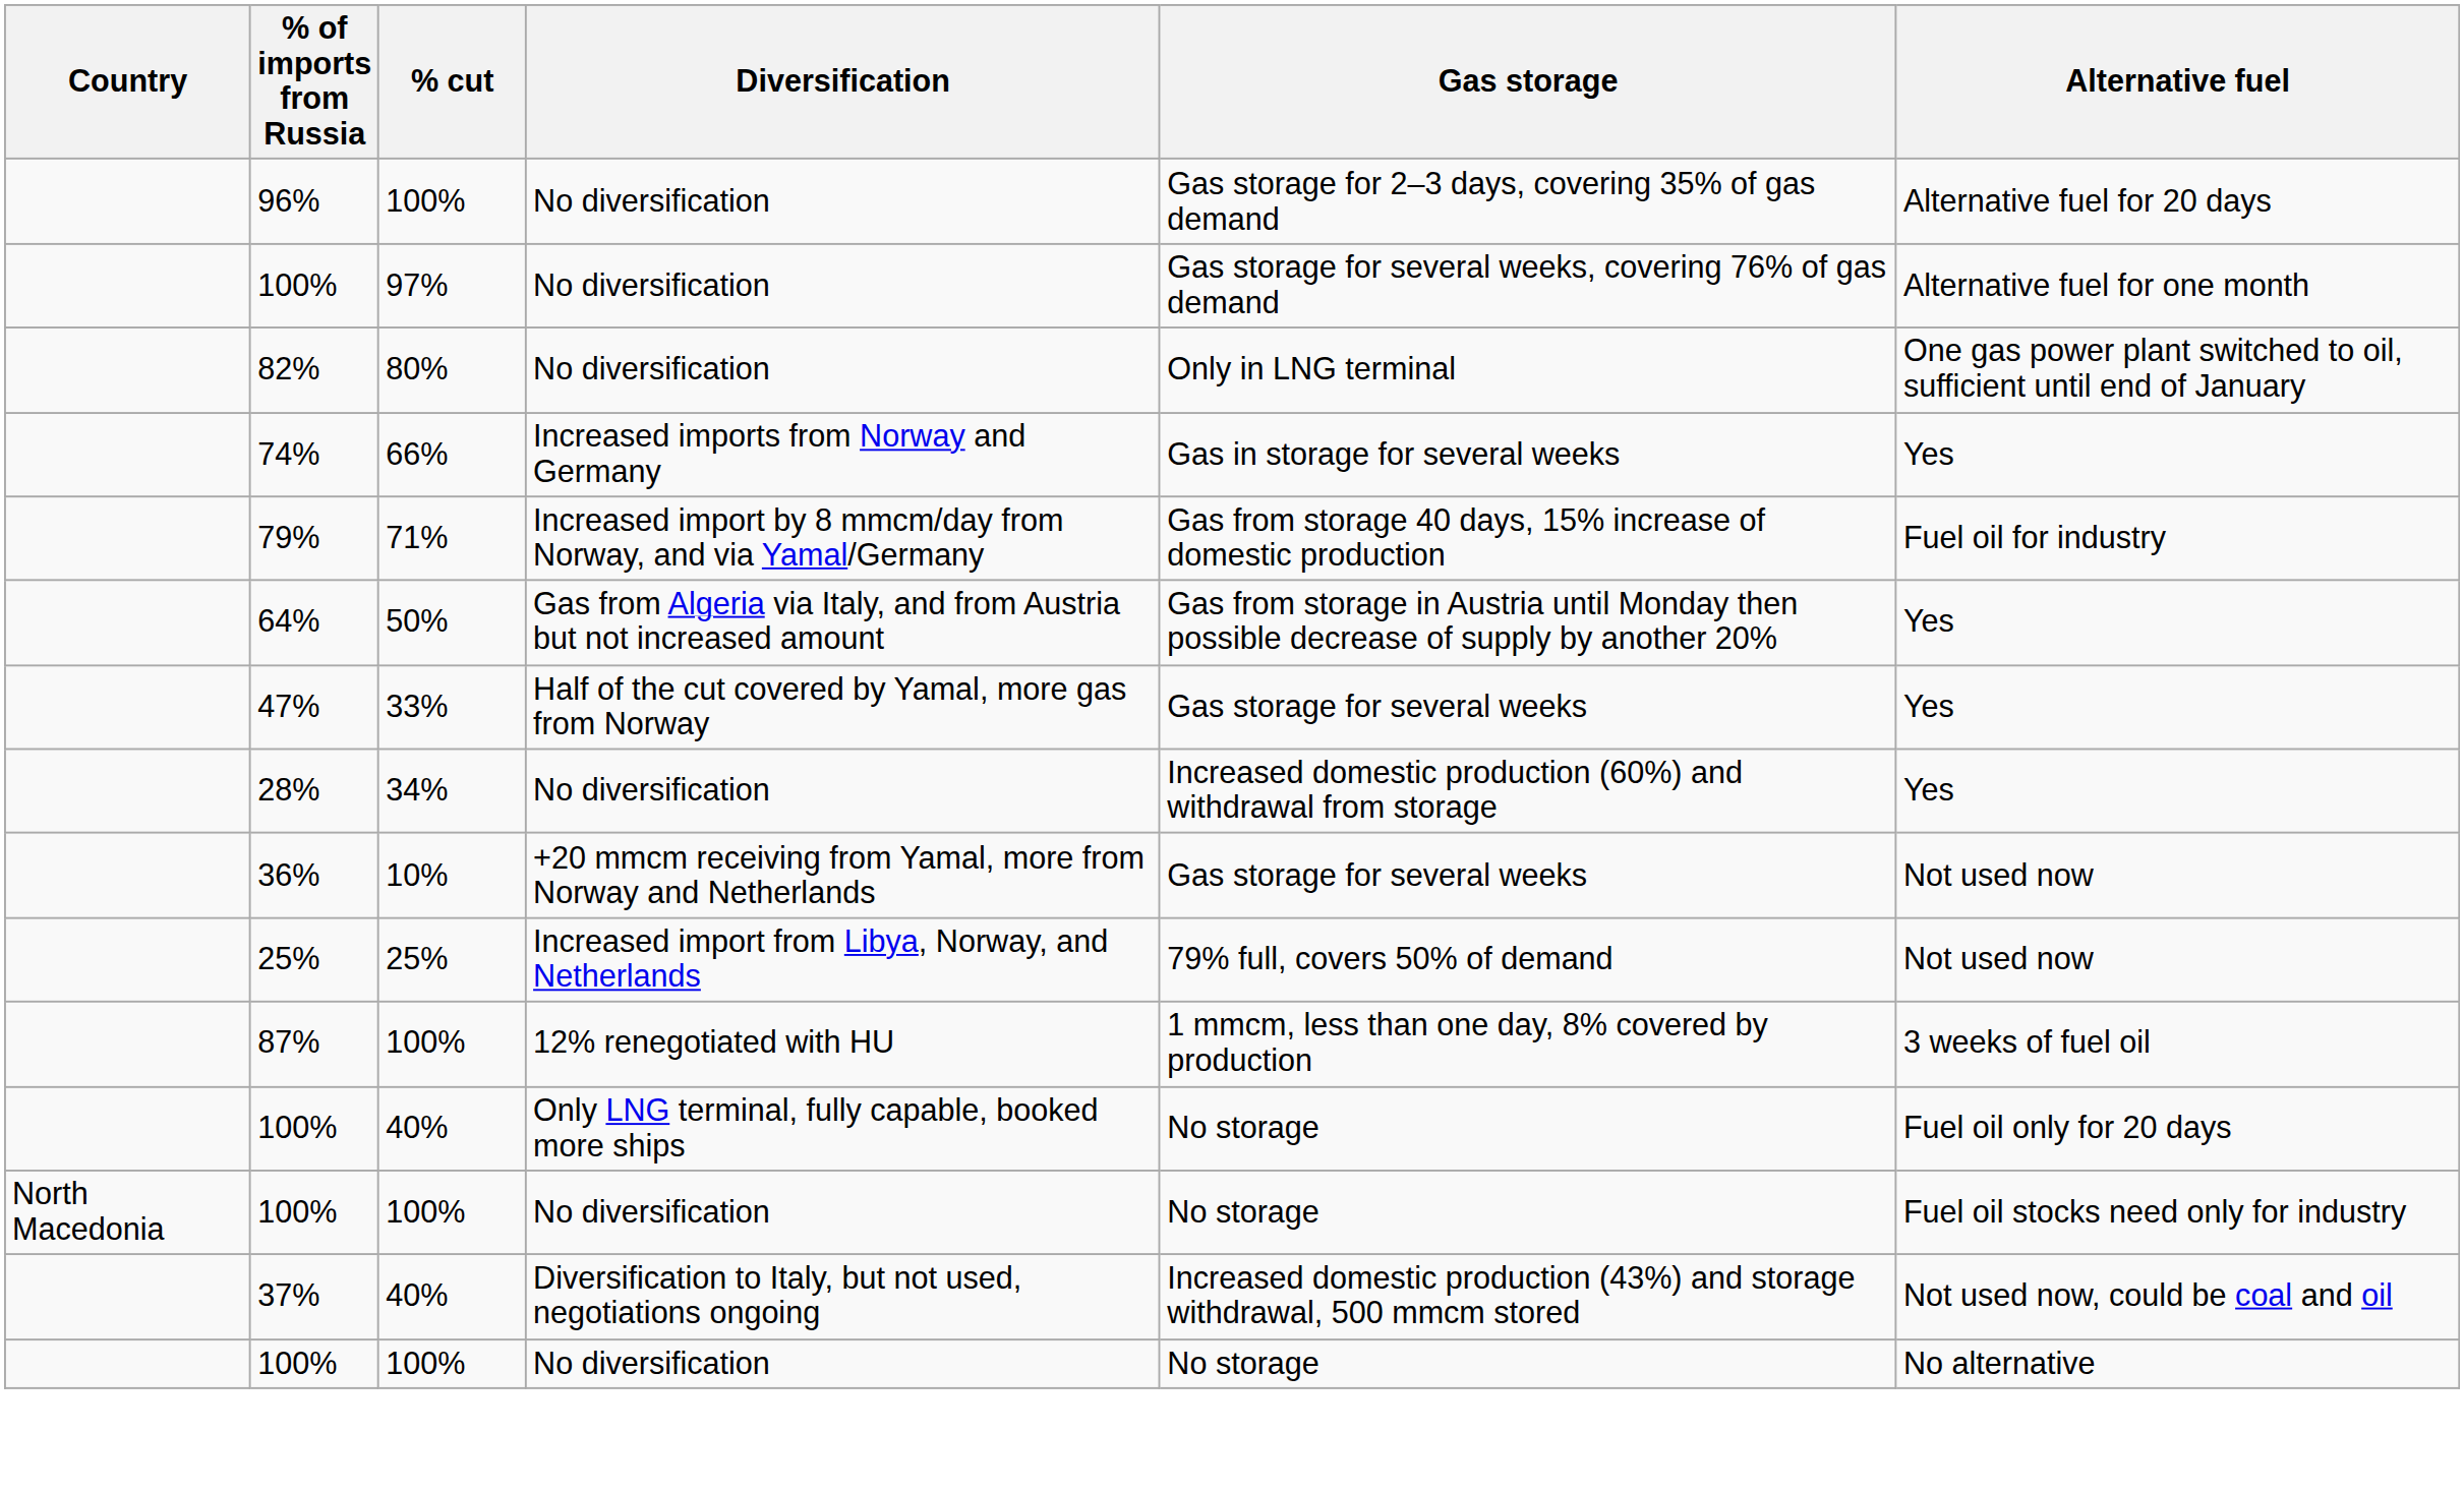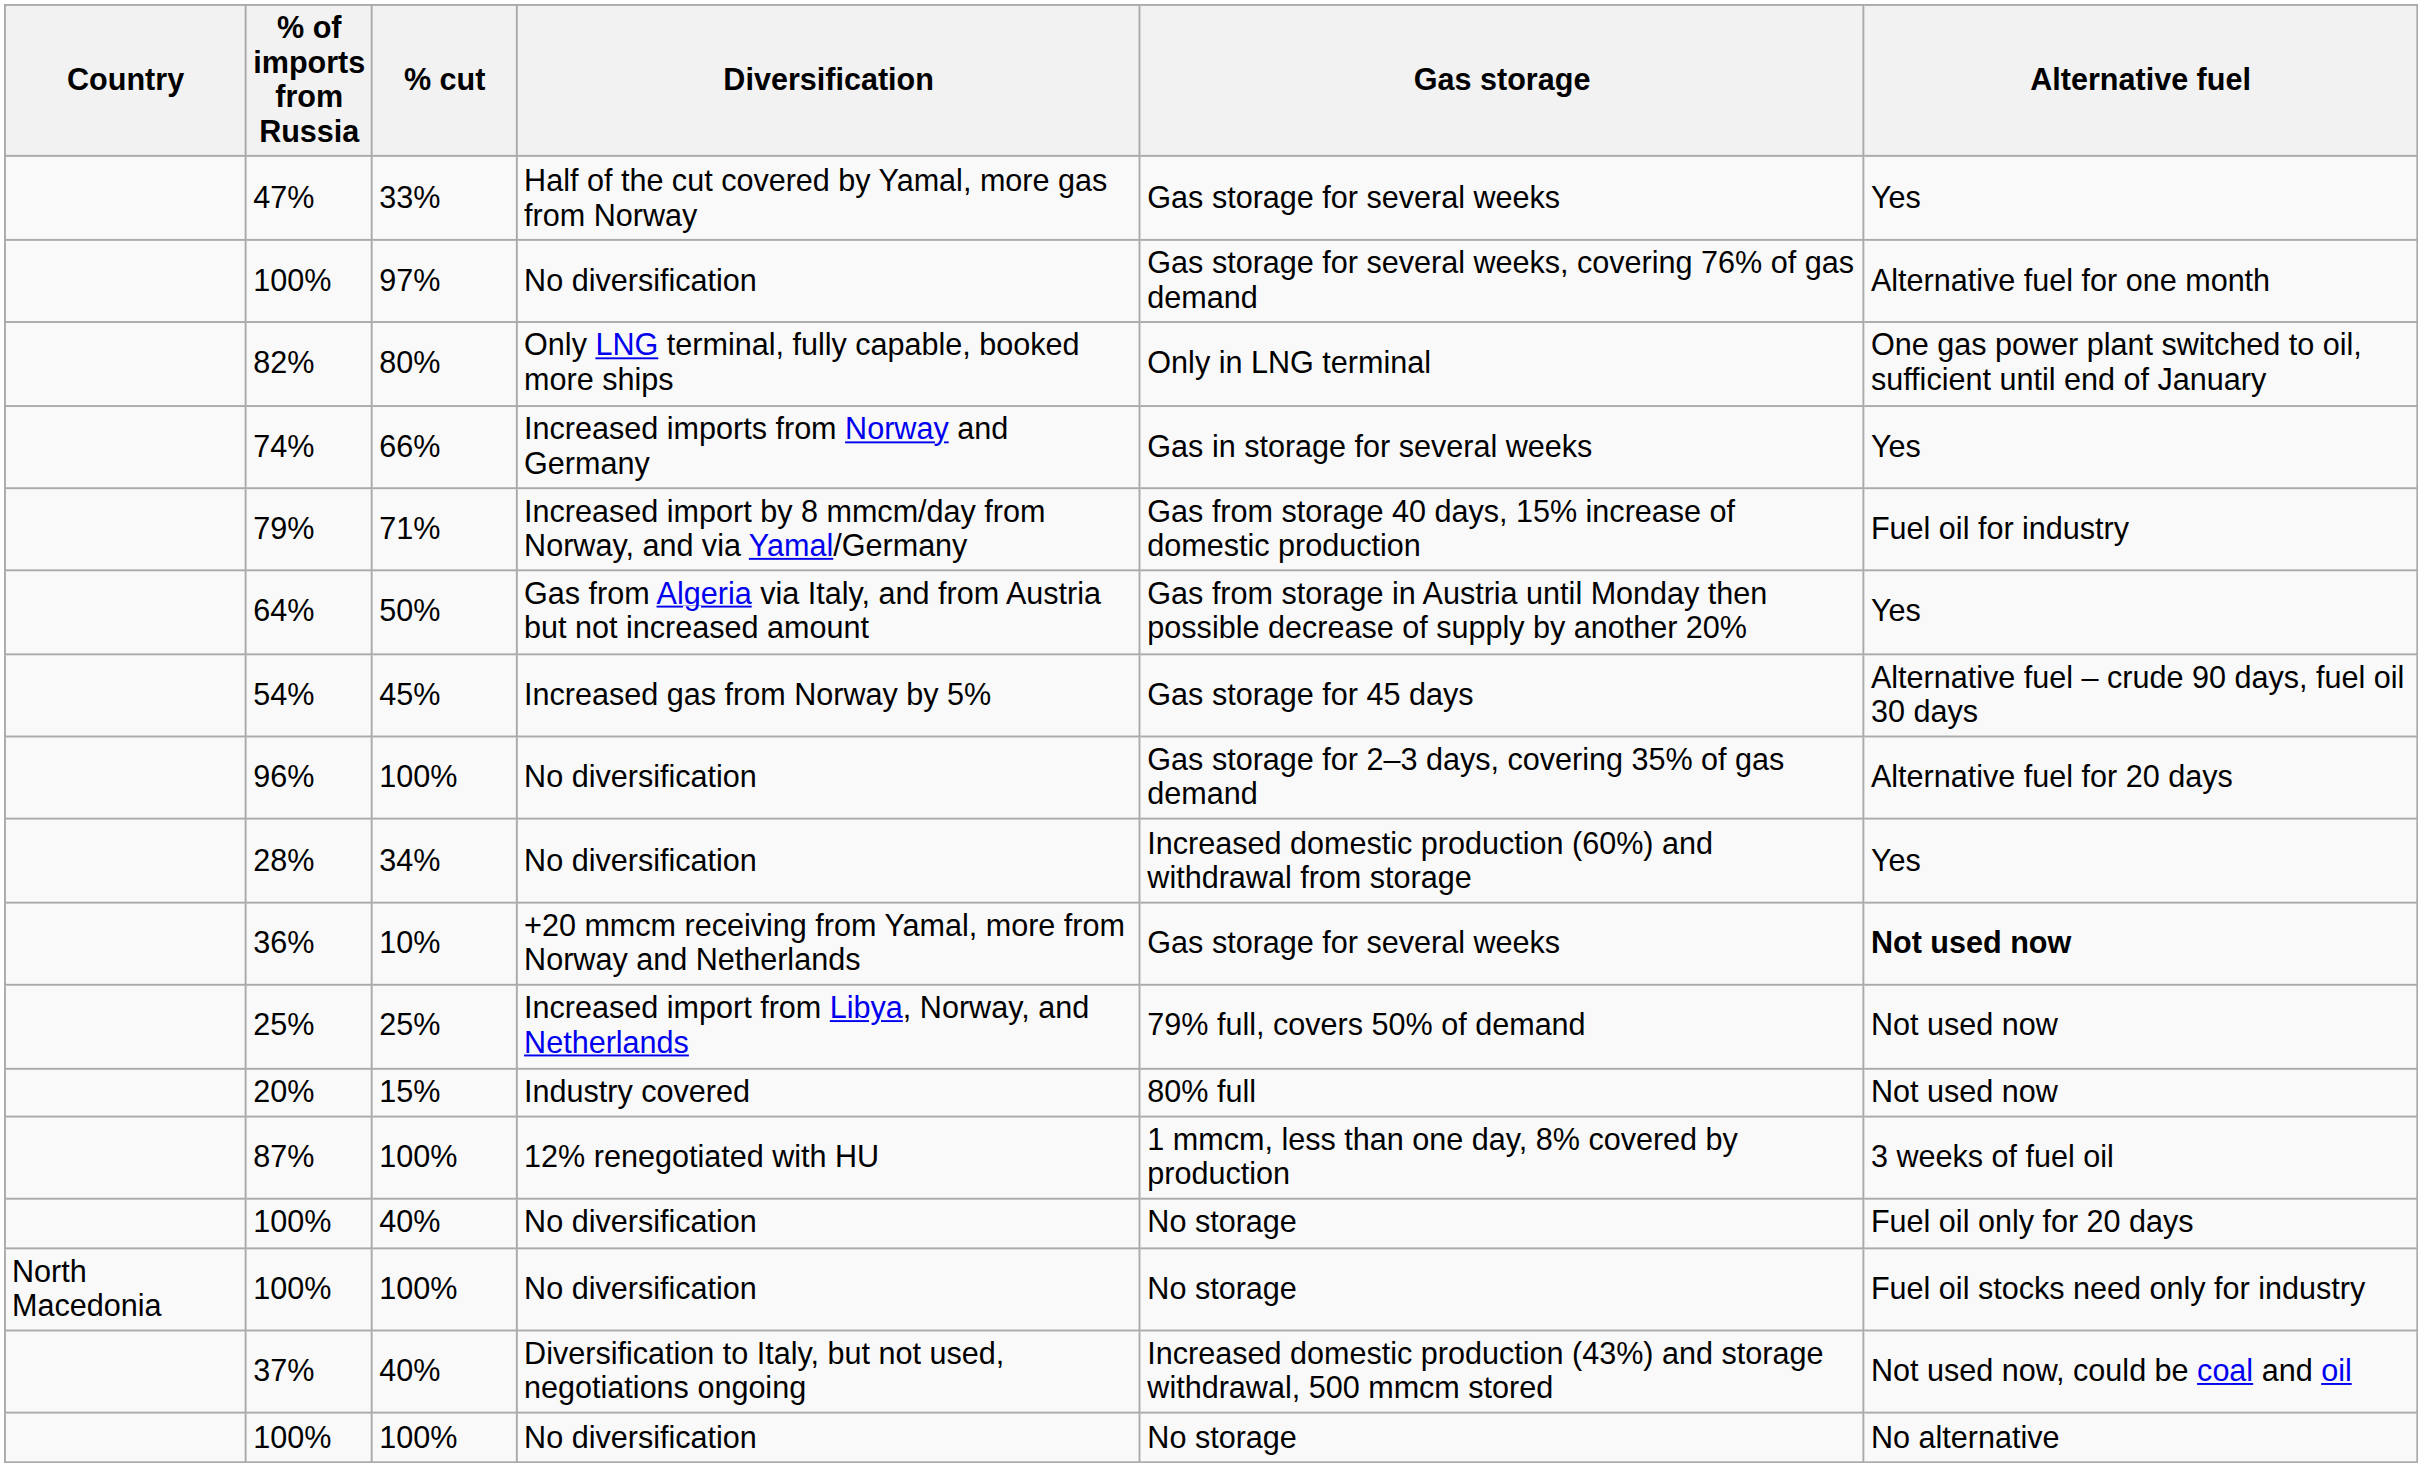 <table class="wikitable" style="margin-right:auto;margin-right:auto;text-align: left">
 <tr>
 <th style="width:10%;">Country</th>
 <th style="width:5%;">% of imports from Russia</th>
 <th style="width:6%;">% cut</th>
 <th>Diversification</th>
 <th>Gas storage</th>
 <th>Alternative fuel</th>
 </tr>
 <tr>
 <td></td>
-<td>96%</td>
-<td>100%</td>
-<td>No diversification</td>
-<td>Gas storage for 2–3 days, covering 35% of gas demand</td>
-<td>Alternative fuel for 20 days</td>
+<td>47%</td>
+<td>33%</td>
+<td>Half of the cut covered by Yamal, more gas from Norway</td>
+<td>Gas storage for several weeks</td>
+<td>Yes</td>
 </tr>
 <tr>
 <td></td>
 <td>100%</td>
 <td>97%</td>
 <td>No diversification</td>
 <td>Gas storage for several weeks, covering 76% of gas demand</td>
 <td>Alternative fuel for one month</td>
 </tr>
 <tr>
 <td></td>
 <td>82%</td>
 <td>80%</td>
-<td>No diversification</td>
+<td>Only <a href='#'>LNG</a> terminal, fully capable, booked more ships</td>
 <td>Only in LNG terminal</td>
 <td>One gas power plant switched to oil, sufficient until end of January</td>
 </tr>
 <tr>
 <td></td>
 <td>74%</td>
 <td>66%</td>
 <td>Increased imports from <a href='#'>Norway</a> and Germany</td>
 <td>Gas in storage for several weeks</td>
 <td>Yes</td>
 </tr>
 <tr>
 <td></td>
 <td>79%</td>
 <td>71%</td>
 <td>Increased import by 8 mmcm/day from Norway, and via <a href='#'>Yamal</a>/Germany</td>
 <td>Gas from storage 40 days, 15% increase of domestic production</td>
 <td>Fuel oil for industry</td>
 </tr>
 <tr>
 <td></td>
 <td>64%</td>
 <td>50%</td>
 <td>Gas from <a href='#'>Algeria</a> via Italy, and from Austria but not increased amount</td>
 <td>Gas from storage in Austria until Monday then possible decrease of supply by another 20%</td>
 <td>Yes</td>
 </tr>
 <tr>
 <td></td>
-<td>47%</td>
-<td>33%</td>
-<td>Half of the cut covered by Yamal, more gas from Norway</td>
-<td>Gas storage for several weeks</td>
-<td>Yes</td>
+<td>54%</td>
+<td>45%</td>
+<td>Increased gas from Norway by 5%</td>
+<td>Gas storage for 45 days</td>
+<td>Alternative fuel – crude 90 days, fuel oil 30 days</td>
+</tr>
+<tr>
+<td></td>
+<td>96%</td>
+<td>100%</td>
+<td>No diversification</td>
+<td>Gas storage for 2–3 days, covering 35% of gas demand</td>
+<td>Alternative fuel for 20 days</td>
 </tr>
 <tr>
 <td></td>
 <td>28%</td>
 <td>34%</td>
 <td>No diversification</td>
 <td>Increased domestic production (60%) and withdrawal from storage</td>
 <td>Yes</td>
 </tr>
 <tr>
 <td></td>
 <td>36%</td>
 <td>10%</td>
 <td>+20 mmcm receiving from Yamal, more from Norway and Netherlands</td>
 <td>Gas storage for several weeks</td>
-<td>Not used now</td>
+<td><strong>Not used now</strong></td>
 </tr>
 <tr>
 <td></td>
 <td>25%</td>
 <td>25%</td>
 <td>Increased import from <a href='#'>Libya</a>, Norway, and <a href='#'>Netherlands</a></td>
 <td>79% full, covers 50% of demand</td>
+<td>Not used now</td>
+</tr>
+<tr>
+<td></td>
+<td>20%</td>
+<td>15%</td>
+<td>Industry covered</td>
+<td>80% full</td>
 <td>Not used now</td>
 </tr>
 <tr>
 <td></td>
 <td>87%</td>
 <td>100%</td>
 <td>12% renegotiated with HU</td>
 <td>1 mmcm, less than one day, 8% covered by production</td>
 <td>3 weeks of fuel oil</td>
 </tr>
 <tr>
 <td></td>
 <td>100%</td>
 <td>40%</td>
-<td>Only <a href='#'>LNG</a> terminal, fully capable, booked more ships</td>
+<td>No diversification</td>
 <td>No storage</td>
 <td>Fuel oil only for 20 days</td>
 </tr>
 <tr>
 <td>North Macedonia</td>
 <td>100%</td>
 <td>100%</td>
 <td>No diversification</td>
 <td>No storage</td>
 <td>Fuel oil stocks need only for industry</td>
 </tr>
 <tr>
 <td></td>
 <td>37%</td>
 <td>40%</td>
 <td>Diversification to Italy, but not used, negotiations ongoing</td>
 <td>Increased domestic production (43%) and storage withdrawal, 500 mmcm stored</td>
 <td>Not used now, could be <a href='#'>coal</a> and <a href='#'>oil</a></td>
 </tr>
 <tr>
 <td></td>
 <td>100%</td>
 <td>100%</td>
 <td>No diversification</td>
 <td>No storage</td>
 <td>No alternative</td>
 </tr>
 </table>
